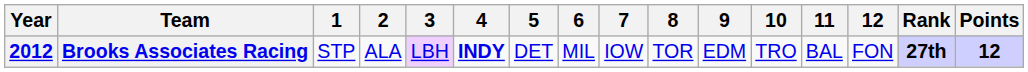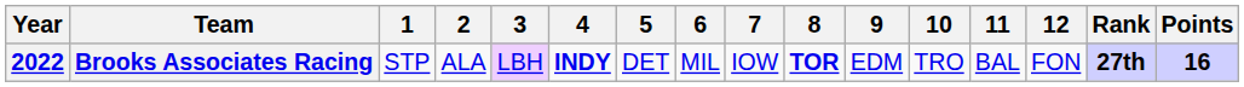 <table class="wikitable" style="text-align:center; font-size:90%">
 <tr>
 <th>Year</th>
 <th>Team</th>
 <th>1</th>
 <th>2</th>
 <th>3</th>
 <th>4</th>
 <th>5</th>
 <th>6</th>
 <th>7</th>
 <th>8</th>
 <th>9</th>
 <th>10</th>
 <th>11</th>
 <th>12</th>
 <th>Rank</th>
 <th>Points</th>
 </tr>
 <tr>
-<th><a href='#'>2012</a></th>
+<th><a href='#'>2022</a></th>
 <th><a href='#'>Brooks Associates Racing</a></th>
 <td><a href='#'>STP</a></td>
 <td><a href='#'>ALA</a></td>
 <td style="background:#EFCFFF;"><a href='#'>LBH</a><br></td>
 <td><strong><a href='#'>INDY</a></strong></td>
 <td><a href='#'>DET</a></td>
 <td><a href='#'>MIL</a></td>
 <td><a href='#'>IOW</a></td>
-<td><a href='#'>TOR</a></td>
+<td><strong><a href='#'>TOR</a></strong></td>
 <td><a href='#'>EDM</a></td>
 <td><a href='#'>TRO</a></td>
 <td><a href='#'>BAL</a></td>
 <td><a href='#'>FON</a></td>
 <th style="background:#CFCFFF;">27th</th>
-<th style="background:#CFCFFF;">12</th>
+<th style="background:#CFCFFF;">16</th>
 </tr>
 </table>
